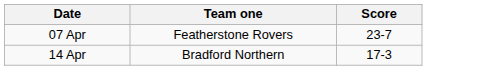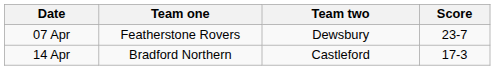 <table class="wikitable" style="text-align: center">
 <tr>
 <th width=150>Date</th>
 <th width=250>Team one</th>
+<th width=250>Team two</th>
 <th width=100>Score</th>
 </tr>
 <tr>
 <td>07 Apr</td>
 <td>Featherstone Rovers</td>
+<td>Dewsbury</td>
 <td>23-7</td>
 </tr>
 <tr>
 <td>14 Apr</td>
 <td>Bradford Northern</td>
+<td>Castleford</td>
 <td>17-3</td>
 </tr>
 </table>
